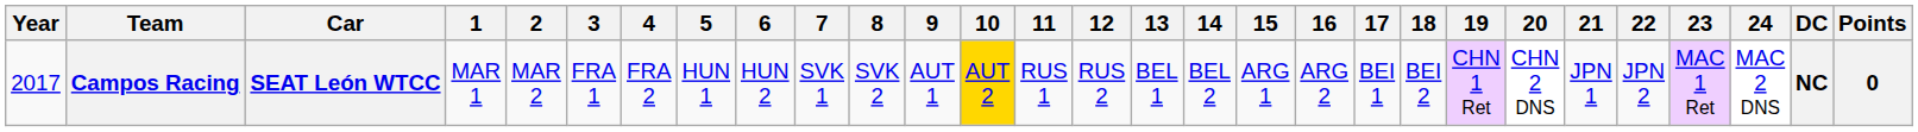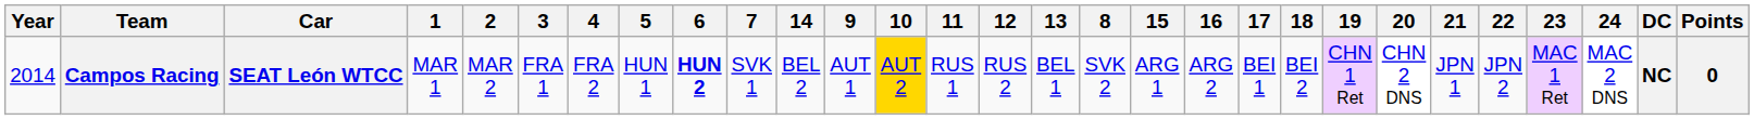 <table class="wikitable" style="text-align:center; font-size:85%">
 <tr>
 <th>Year</th>
 <th>Team</th>
 <th>Car</th>
 <th>1</th>
 <th>2</th>
 <th>3</th>
 <th>4</th>
 <th>5</th>
 <th>6</th>
 <th>7</th>
-<th>8</th>
+<th>14</th>
 <th>9</th>
 <th>10</th>
 <th>11</th>
 <th>12</th>
 <th>13</th>
-<th>14</th>
+<th>8</th>
 <th>15</th>
 <th>16</th>
 <th>17</th>
 <th>18</th>
 <th>19</th>
 <th>20</th>
 <th>21</th>
 <th>22</th>
 <th>23</th>
 <th>24</th>
 <th>DC</th>
 <th>Points</th>
 </tr>
 <tr>
-<td><a href='#'>2017</a></td>
+<td><a href='#'>2014</a></td>
 <th><a href='#'>Campos Racing</a></th>
 <th><a href='#'>SEAT León WTCC</a></th>
 <td><a href='#'>MAR<br>1</a><br><small></small></td>
 <td><a href='#'>MAR<br>2</a><br><small></small></td>
 <td><a href='#'>FRA<br>1</a><br><small></small></td>
 <td><a href='#'>FRA<br>2</a><br><small></small></td>
 <td><a href='#'>HUN<br>1</a><br><small></small></td>
-<td><a href='#'>HUN<br>2</a><br><small></small></td>
+<td><strong><a href='#'>HUN<br>2</a><br><small></small></strong></td>
 <td><a href='#'>SVK<br>1</a><br><small></small></td>
-<td><a href='#'>SVK<br>2</a><br><small></small></td>
+<td><a href='#'>BEL<br>2</a><br><small></small></td>
 <td><a href='#'>AUT<br>1</a><br><small></small></td>
 <td style="background: gold;"><a href='#'>AUT<br>2</a><br><small></small></td>
 <td><a href='#'>RUS<br>1</a><br><small></small></td>
 <td><a href='#'>RUS<br>2</a><br><small></small></td>
 <td><a href='#'>BEL<br>1</a><br><small></small></td>
-<td><a href='#'>BEL<br>2</a><br><small></small></td>
+<td><a href='#'>SVK<br>2</a><br><small></small></td>
 <td><a href='#'>ARG<br>1</a><br><small></small></td>
 <td><a href='#'>ARG<br>2</a><br><small></small></td>
 <td><a href='#'>BEI<br>1</a><br><small></small></td>
 <td><a href='#'>BEI<br>2</a><br><small></small></td>
 <td style="background:#EFCFFF;"><a href='#'>CHN<br>1</a><br><small>Ret</small></td>
 <td style="background:#FFFFFF;"><a href='#'>CHN<br>2</a><br><small>DNS</small></td>
 <td><a href='#'>JPN<br>1</a><br><small></small></td>
 <td><a href='#'>JPN<br>2</a><br><small></small></td>
 <td style="background:#EFCFFF;"><a href='#'>MAC<br>1</a><br><small>Ret</small></td>
 <td style="background:#FFFFFF;"><a href='#'>MAC<br>2</a><br><small>DNS</small></td>
 <th>NC</th>
 <th>0</th>
 </tr>
 </table>
